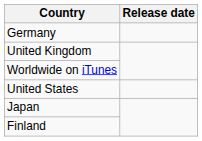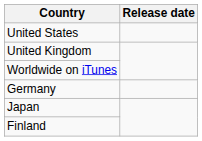 <table class="wikitable">
 <tr>
 <th>Country</th>
 <th>Release date</th>
 </tr>
 <tr>
-<td>Germany</td>
+<td>United States</td>
 <td></td>
 </tr>
 <tr>
 <td>United Kingdom</td>
 <td rowspan="2"></td>
 </tr>
 <tr>
 <td>Worldwide on <a href='#'>iTunes</a></td>
 </tr>
 <tr>
-<td>United States</td>
+<td>Germany</td>
 <td></td>
 </tr>
 <tr>
 <td>Japan</td>
 <td rowspan="2"></td>
 </tr>
 <tr>
 <td>Finland</td>
 </tr>
 </table>
